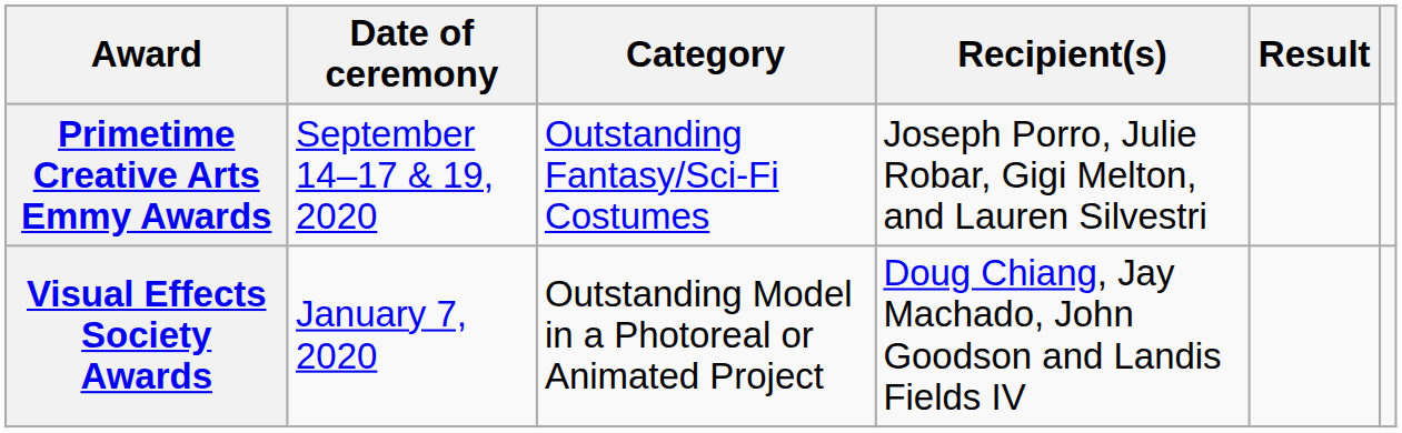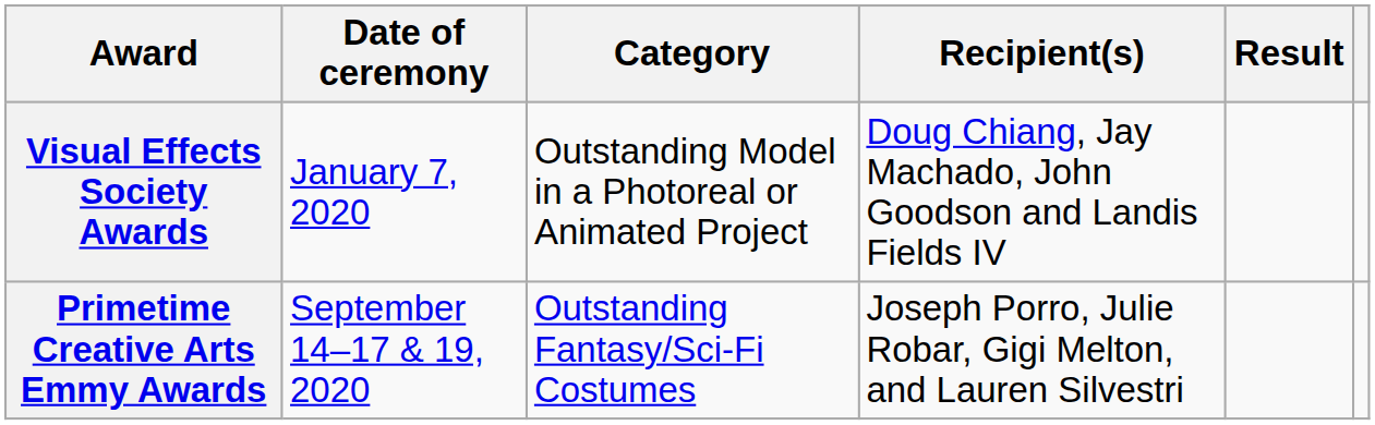 <table class="wikitable plainrowheaders sortable">
 <tr>
 <th scope="col">Award</th>
 <th scope="col">Date of ceremony</th>
 <th scope="col">Category</th>
 <th scope="col">Recipient(s)</th>
 <th scope="col">Result</th>
 <th scope="col" class="unsortable"></th>
 </tr>
 <tr>
+<th scope="row" style="text-align:center;"><a href='#'>Visual Effects Society Awards</a></th>
+<td><a href='#'>January 7, 2020</a></td>
+<td>Outstanding Model in a Photoreal or Animated Project</td>
+<td data-sort-value="Doug, Chiang"><a href='#'>Doug Chiang</a>, Jay Machado, John Goodson and Landis Fields IV</td>
+<td></td>
+<td scope="row" style="text-align:center;"></td>
+</tr>
+<tr>
 <th scope="row" style="text-align:center;"><a href='#'>Primetime Creative Arts Emmy Awards</a></th>
 <td><a href='#'>September 14–17 & 19, 2020</a></td>
 <td><a href='#'>Outstanding Fantasy/Sci-Fi Costumes</a></td>
 <td data-sort-value="Porro, Joseph">Joseph Porro, Julie Robar, Gigi Melton, and Lauren Silvestri</td>
 <td></td>
 <td scope="row" style="text-align:center;"></td>
 </tr>
-<tr>
-<th scope="row" style="text-align:center;"><a href='#'>Visual Effects Society Awards</a></th>
-<td><a href='#'>January 7, 2020</a></td>
-<td>Outstanding Model in a Photoreal or Animated Project</td>
-<td data-sort-value="Doug, Chiang"><a href='#'>Doug Chiang</a>, Jay Machado, John Goodson and Landis Fields IV</td>
-<td></td>
-<td scope="row" style="text-align:center;"></td>
-</tr>
 </table>
